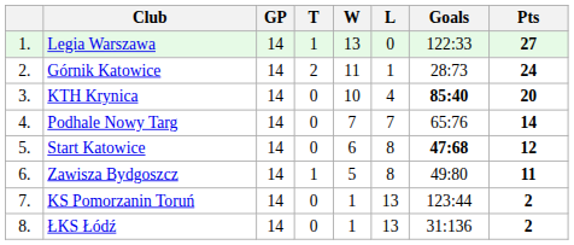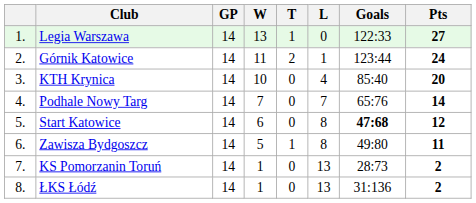 <table class="wikitable">
 <tr>
 <th width="30"></th>
 <th width="200">Club</th>
 <th width="30">GP</th>
+<th width="30">W</th>
 <th width="30">T</th>
-<th width="30">W</th>
 <th width="30">L</th>
 <th width="70">Goals</th>
 <th width="70">Pts</th>
 </tr>
 <tr bgcolor="#e6fae6" align="center">
 <td>1.</td>
 <td align="left"><a href='#'>Legia Warszawa</a></td>
 <td>14</td>
+<td>13</td>
 <td>1</td>
-<td>13</td>
 <td>0</td>
 <td>122:33</td>
 <td><strong>27</strong></td>
 </tr>
 <tr bgcolor="#FFFFFF" align="center">
 <td>2.</td>
 <td align="left"><a href='#'>Górnik Katowice</a></td>
 <td>14</td>
+<td>11</td>
 <td>2</td>
-<td>11</td>
 <td>1</td>
-<td>28:73</td>
+<td>123:44</td>
 <td><strong>24</strong></td>
 </tr>
 <tr bgcolor="#FFFFFF" align="center">
 <td>3.</td>
 <td align="left"><a href='#'>KTH Krynica</a></td>
 <td>14</td>
+<td>10</td>
 <td>0</td>
-<td>10</td>
 <td>4</td>
-<td><strong>85:40</strong></td>
+<td>85:40</td>
 <td><strong>20</strong></td>
 </tr>
 <tr bgcolor="#FFFFFF" align="center">
 <td>4.</td>
 <td align="left"><a href='#'>Podhale Nowy Targ</a></td>
 <td>14</td>
+<td>7</td>
 <td>0</td>
-<td>7</td>
 <td>7</td>
 <td>65:76</td>
 <td><strong>14</strong></td>
 </tr>
 <tr bgcolor="#FFFFFF" align="center">
 <td>5.</td>
 <td align="left"><a href='#'>Start Katowice</a></td>
 <td>14</td>
+<td>6</td>
 <td>0</td>
-<td>6</td>
 <td>8</td>
 <td><strong>47:68</strong></td>
 <td><strong>12</strong></td>
 </tr>
 <tr bgcolor="#FFFFFF" align="center">
 <td>6.</td>
 <td align="left"><a href='#'>Zawisza Bydgoszcz</a></td>
 <td>14</td>
+<td>5</td>
 <td>1</td>
-<td>5</td>
 <td>8</td>
 <td>49:80</td>
 <td><strong>11</strong></td>
 </tr>
 <tr bgcolor="#FFFFFF" align="center">
 <td>7.</td>
 <td align="left"><a href='#'>KS Pomorzanin Toruń</a></td>
 <td>14</td>
+<td>1</td>
 <td>0</td>
-<td>1</td>
 <td>13</td>
-<td>123:44</td>
+<td>28:73</td>
 <td><strong>2</strong></td>
 </tr>
 <tr bgcolor="#FFFFFF" align="center">
 <td>8.</td>
 <td align="left"><a href='#'>ŁKS Łódź</a></td>
 <td>14</td>
+<td>1</td>
 <td>0</td>
-<td>1</td>
 <td>13</td>
 <td>31:136</td>
 <td><strong>2</strong></td>
 </tr>
 </table>
